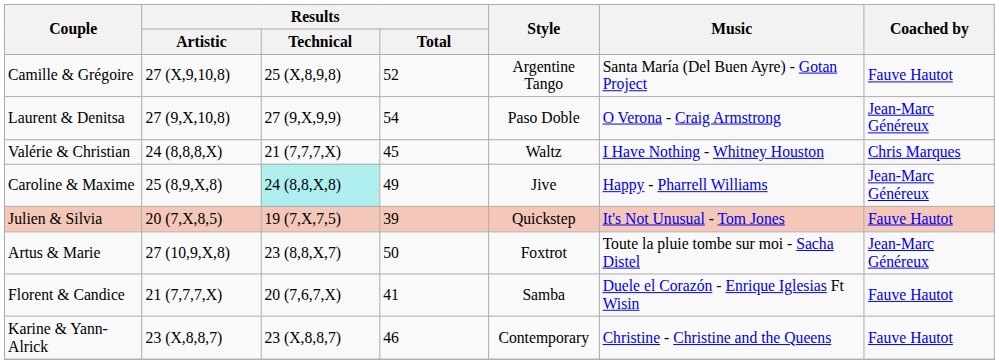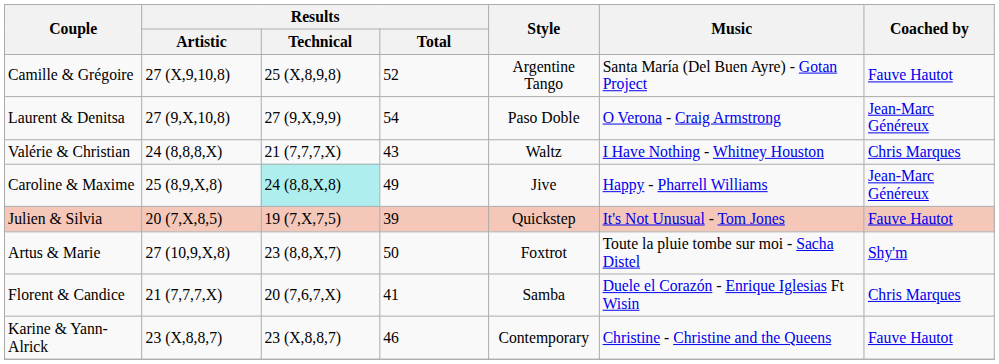 <table class="wikitable" style="width:80%;">
 <tr>
 <th rowspan="2">Couple</th>
 <th colspan=3>Results</th>
 <th rowspan="2">Style</th>
 <th rowspan="2">Music</th>
 <th rowspan="2">Coached by</th>
 </tr>
 <tr>
 <th style="width:12%;">Artistic</th>
 <th style="width:12%;">Technical</th>
 <th style="width:11%;">Total</th>
 </tr>
 <tr>
 <td>Camille & Grégoire</td>
 <td>27 (X,9,10,8)</td>
 <td>25 (X,8,9,8)</td>
 <td>52</td>
 <td style="text-align:center;">Argentine Tango</td>
 <td>Santa María (Del Buen Ayre) - <a href='#'>Gotan Project</a></td>
 <td><a href='#'>Fauve Hautot</a></td>
 </tr>
 <tr>
 <td>Laurent & Denitsa</td>
 <td>27 (9,X,10,8)</td>
 <td>27 (9,X,9,9)</td>
 <td>54</td>
 <td style="text-align:center;">Paso Doble</td>
 <td><a href='#'>O Verona</a> - <a href='#'>Craig Armstrong</a></td>
 <td><a href='#'>Jean-Marc Généreux</a></td>
 </tr>
 <tr>
 <td>Valérie & Christian</td>
 <td>24 (8,8,8,X)</td>
 <td>21 (7,7,7,X)</td>
-<td>45</td>
+<td>43</td>
 <td style="text-align:center;">Waltz</td>
 <td><a href='#'>I Have Nothing</a> - <a href='#'>Whitney Houston</a></td>
 <td><a href='#'>Chris Marques</a></td>
 </tr>
 <tr>
 <td>Caroline & Maxime</td>
 <td>25 (8,9,X,8)</td>
 <td style="background: paleturquoise;">24 (8,8,X,8)</td>
 <td>49</td>
 <td style="text-align:center;">Jive</td>
 <td><a href='#'>Happy</a> - <a href='#'>Pharrell Williams</a></td>
 <td><a href='#'>Jean-Marc Généreux</a></td>
 </tr>
 <tr style="background:#F4C7B8;">
 <td>Julien & Silvia</td>
 <td>20 (7,X,8,5)</td>
 <td>19 (7,X,7,5)</td>
 <td>39</td>
 <td style="text-align:center;">Quickstep</td>
 <td><a href='#'>It's Not Unusual</a> - <a href='#'>Tom Jones</a></td>
 <td><a href='#'>Fauve Hautot</a></td>
 </tr>
 <tr>
 <td>Artus & Marie</td>
 <td>27 (10,9,X,8)</td>
 <td>23 (8,8,X,7)</td>
 <td>50</td>
 <td style="text-align:center;">Foxtrot</td>
 <td>Toute la pluie tombe sur moi - <a href='#'>Sacha Distel</a></td>
-<td><a href='#'>Jean-Marc Généreux</a></td>
+<td><a href='#'>Shy'm</a></td>
 </tr>
 <tr>
 <td>Florent & Candice</td>
 <td>21 (7,7,7,X)</td>
 <td>20 (7,6,7,X)</td>
 <td>41</td>
 <td style="text-align:center;">Samba</td>
 <td><a href='#'>Duele el Corazón</a> - <a href='#'>Enrique Iglesias</a> Ft <a href='#'>Wisin</a></td>
-<td><a href='#'>Fauve Hautot</a></td>
+<td><a href='#'>Chris Marques</a></td>
 </tr>
 <tr>
 <td>Karine & Yann-Alrick</td>
 <td>23 (X,8,8,7)</td>
 <td>23 (X,8,8,7)</td>
 <td>46</td>
 <td style="text-align:center;">Contemporary</td>
 <td><a href='#'>Christine</a> - <a href='#'>Christine and the Queens</a></td>
 <td><a href='#'>Fauve Hautot</a></td>
 </tr>
 <tr>
 </tr>
 </table>
